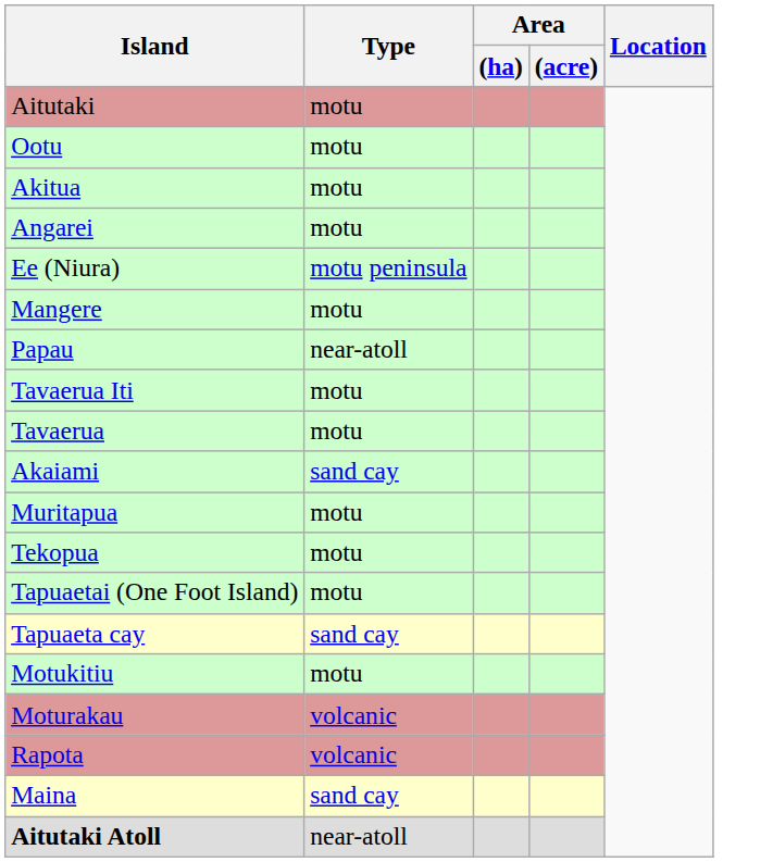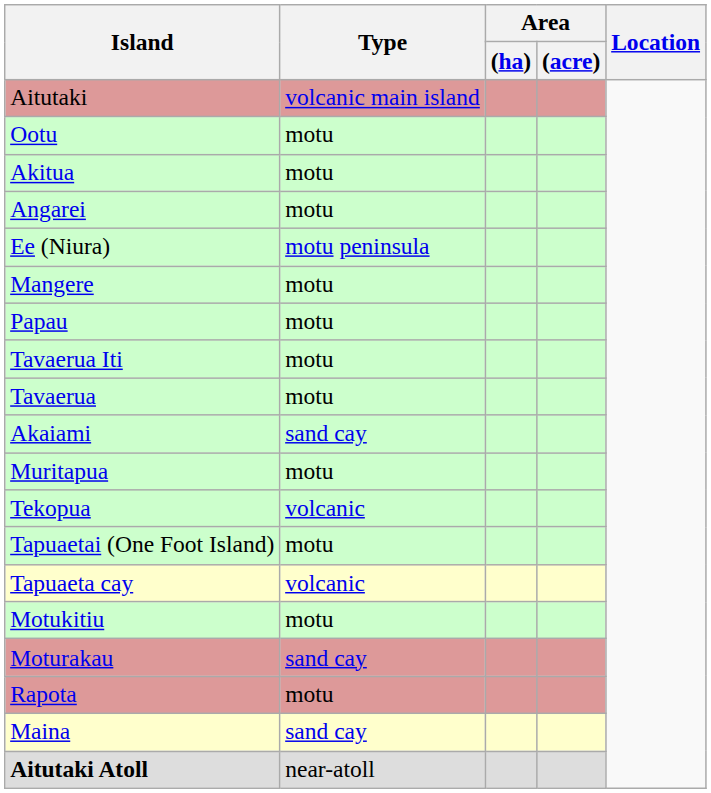 <table class="wikitable sortable">
 <tr>
 <th scope="col" rowspan=2>Island</th>
 <th scope="col" rowspan=2>Type</th>
 <th scope="col" colspan=2>Area</th>
 <th scope="col" rowspan=2><a href='#'>Location</a></th>
 </tr>
 <tr>
 <th scope="col">(<a href='#'>ha</a>)</th>
 <th scope="col">(<a href='#'>acre</a>)</th>
 </tr>
 <tr style="background: #D99;">
 <td>Aitutaki</td>
-<td>motu</td>
+<td><a href='#'>volcanic main island</a></td>
 <td></td>
 <td><br></td>
 </tr>
 <tr style="background: #CFC;">
 <td><a href='#'>Ootu</a></td>
 <td>motu</td>
 <td></td>
 <td> </td>
 </tr>
 <tr style="background: #CFC;">
 <td><a href='#'>Akitua</a></td>
 <td>motu</td>
 <td></td>
 <td></td>
 </tr>
 <tr style="background: #CFC;">
 <td><a href='#'>Angarei</a></td>
 <td>motu</td>
 <td></td>
 <td></td>
 </tr>
 <tr style="background: #CFC;">
 <td><a href='#'>Ee</a> (Niura)</td>
 <td><a href='#'>motu</a> <a href='#'>peninsula</a></td>
 <td></td>
 <td> </td>
 </tr>
 <tr style="background: #CFC;">
 <td><a href='#'>Mangere</a></td>
 <td>motu</td>
 <td></td>
 <td> </td>
 </tr>
 <tr style="background: #CFC;">
 <td><a href='#'>Papau</a></td>
-<td>near-atoll</td>
+<td>motu</td>
 <td></td>
 <td> </td>
 </tr>
 <tr style="background: #CFC;">
 <td><a href='#'>Tavaerua Iti</a></td>
 <td>motu</td>
 <td></td>
 <td> </td>
 </tr>
 <tr style="background: #CFC;">
 <td><a href='#'>Tavaerua</a></td>
 <td>motu</td>
 <td></td>
 <td> </td>
 </tr>
 <tr style="background: #CFC;">
 <td><a href='#'>Akaiami</a></td>
 <td><a href='#'>sand cay</a></td>
 <td></td>
 <td> </td>
 </tr>
 <tr style="background: #CFC;">
 <td><a href='#'>Muritapua</a></td>
 <td>motu</td>
 <td></td>
 <td> </td>
 </tr>
 <tr style="background: #CFC;">
 <td><a href='#'>Tekopua</a></td>
-<td>motu</td>
+<td><a href='#'>volcanic</a></td>
 <td></td>
 <td> </td>
 </tr>
 <tr style="background: #CFC;">
 <td><a href='#'>Tapuaetai</a> (One Foot Island)</td>
 <td>motu</td>
 <td></td>
 <td> </td>
 </tr>
 <tr style="background: #FFC;">
 <td><a href='#'>Tapuaeta cay</a></td>
-<td><a href='#'>sand cay</a></td>
+<td><a href='#'>volcanic</a></td>
 <td></td>
 <td> </td>
 </tr>
 <tr style="background: #CFC;">
 <td><a href='#'>Motukitiu</a></td>
 <td>motu</td>
 <td></td>
 <td> </td>
 </tr>
 <tr style="background: #D99;">
 <td><a href='#'>Moturakau</a></td>
-<td><a href='#'>volcanic</a></td>
+<td><a href='#'>sand cay</a></td>
 <td></td>
 <td> </td>
 </tr>
 <tr style="background: #D99;">
 <td><a href='#'>Rapota</a></td>
-<td><a href='#'>volcanic</a></td>
+<td>motu</td>
 <td></td>
 <td> </td>
 </tr>
 <tr style="background: #FFC;">
 <td><a href='#'>Maina</a></td>
 <td><a href='#'>sand cay</a></td>
 <td></td>
 <td> </td>
 </tr>
 <tr style="background: #DDD;" class="sortbottom">
 <td><strong>Aitutaki Atoll</strong></td>
 <td>near-atoll</td>
 <td></td>
 <td> </td>
 </tr>
 </table>
